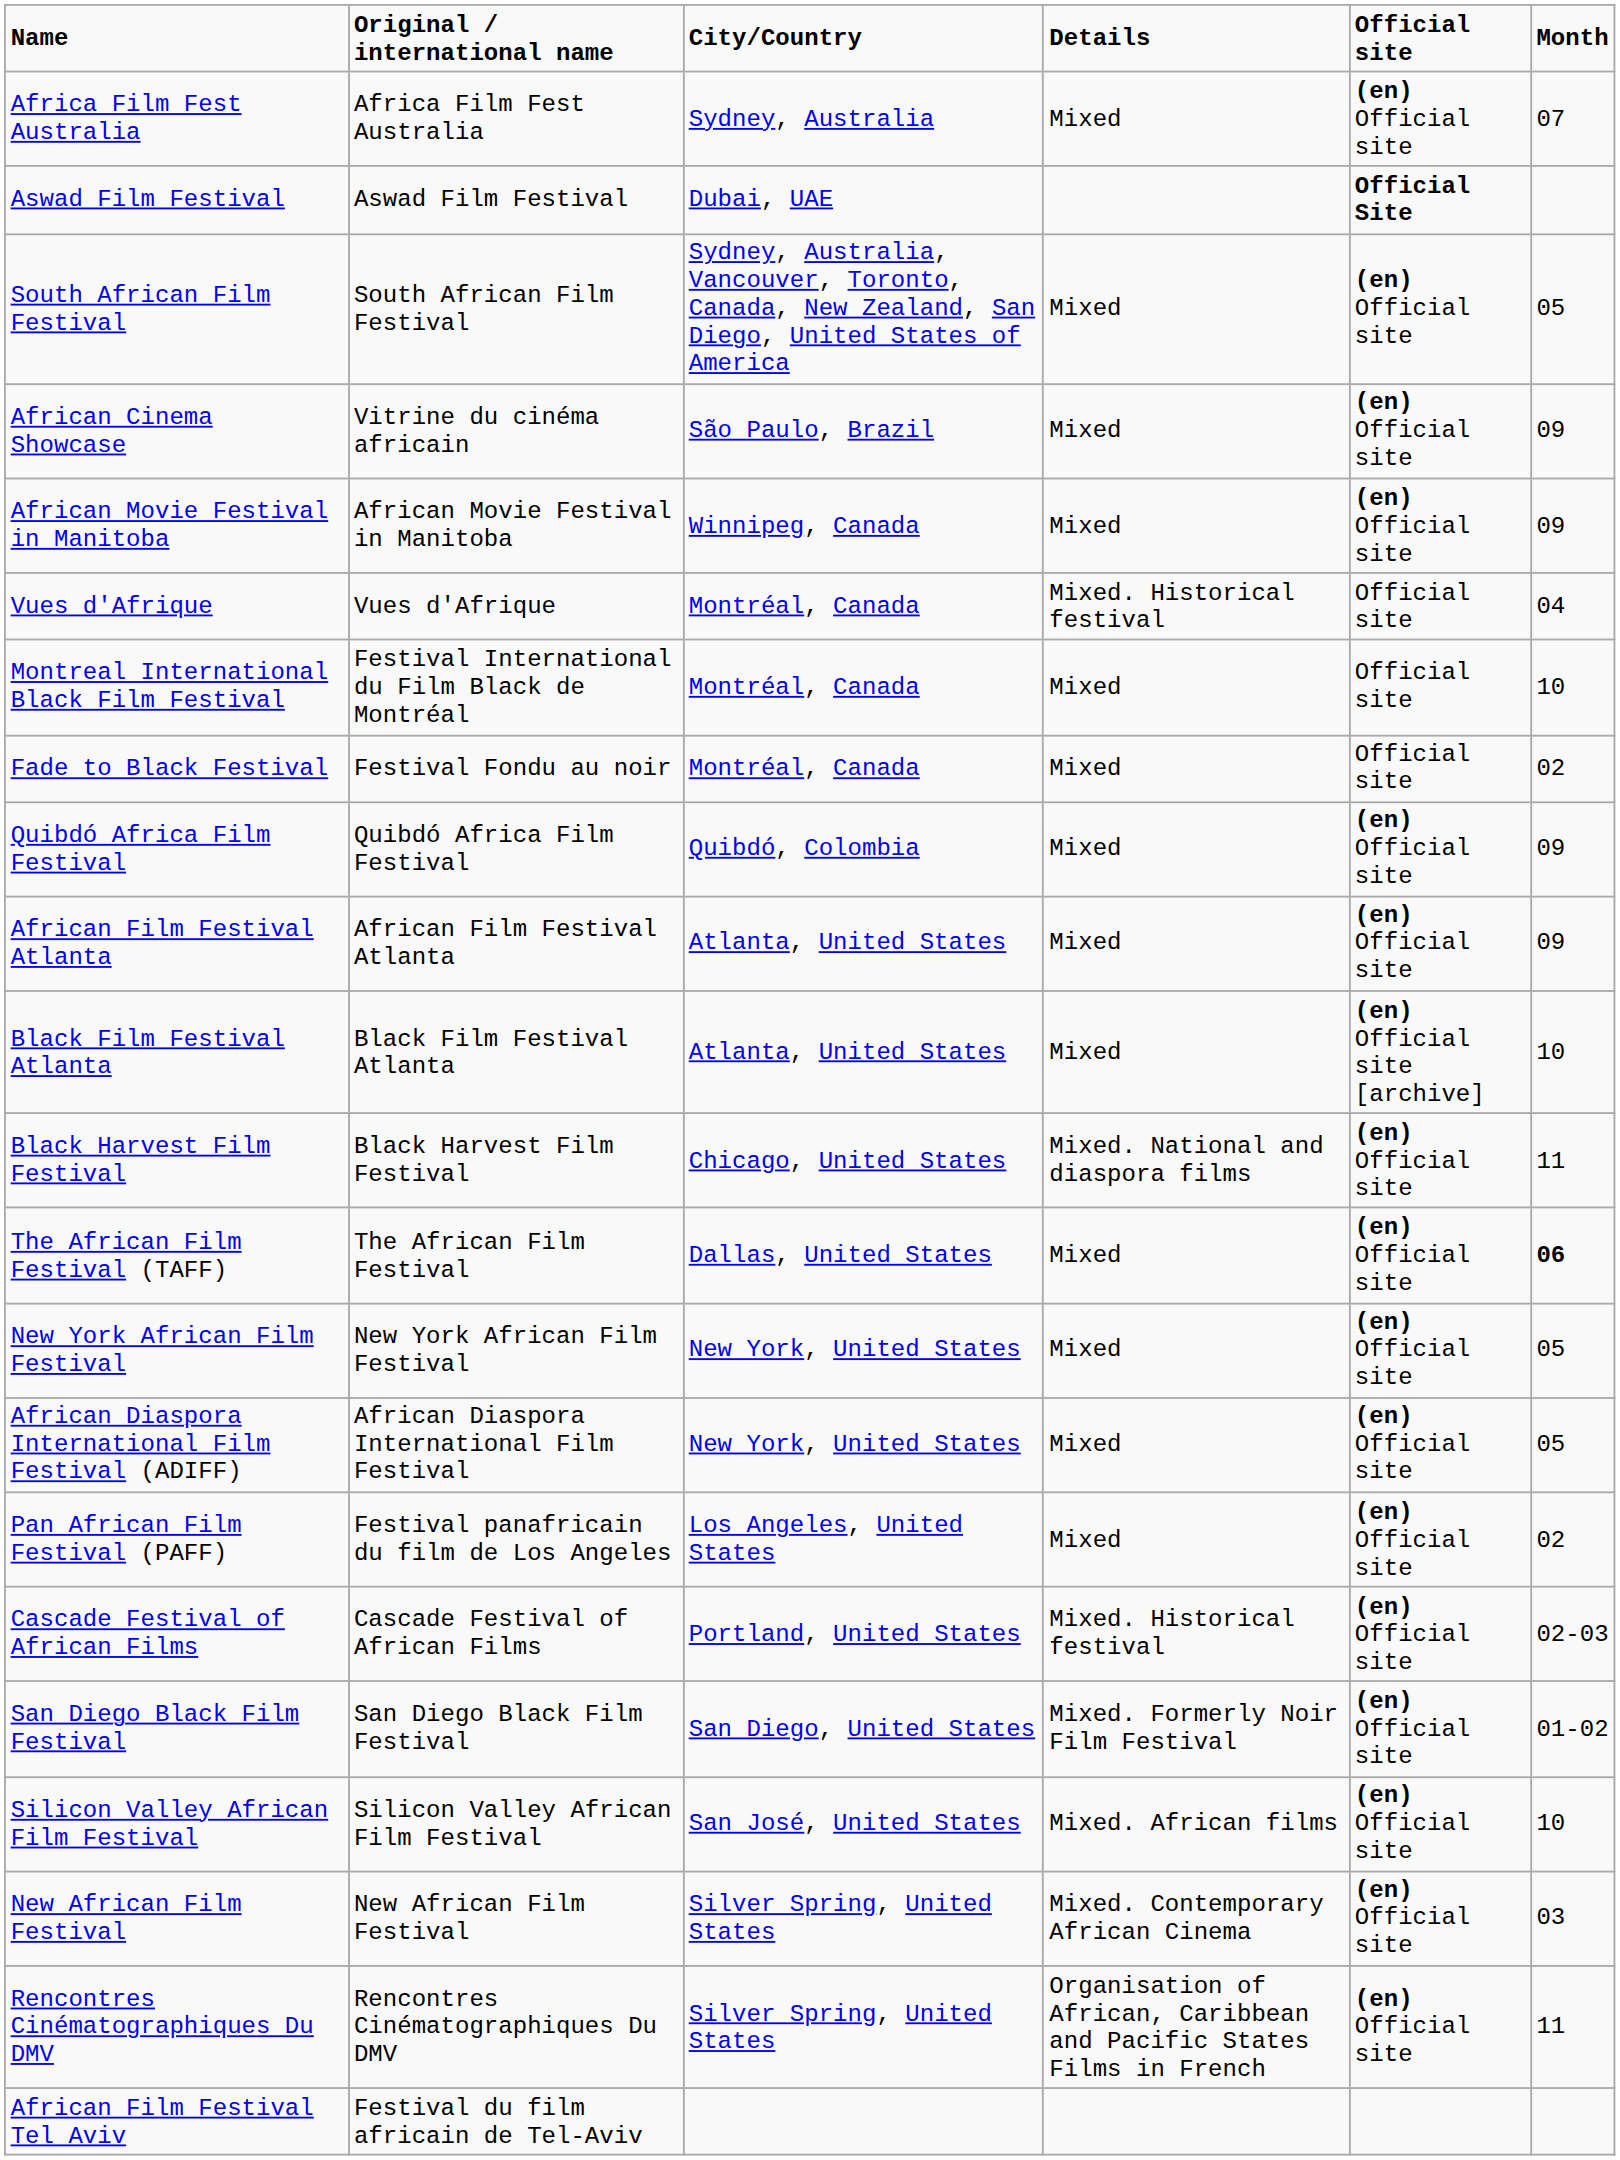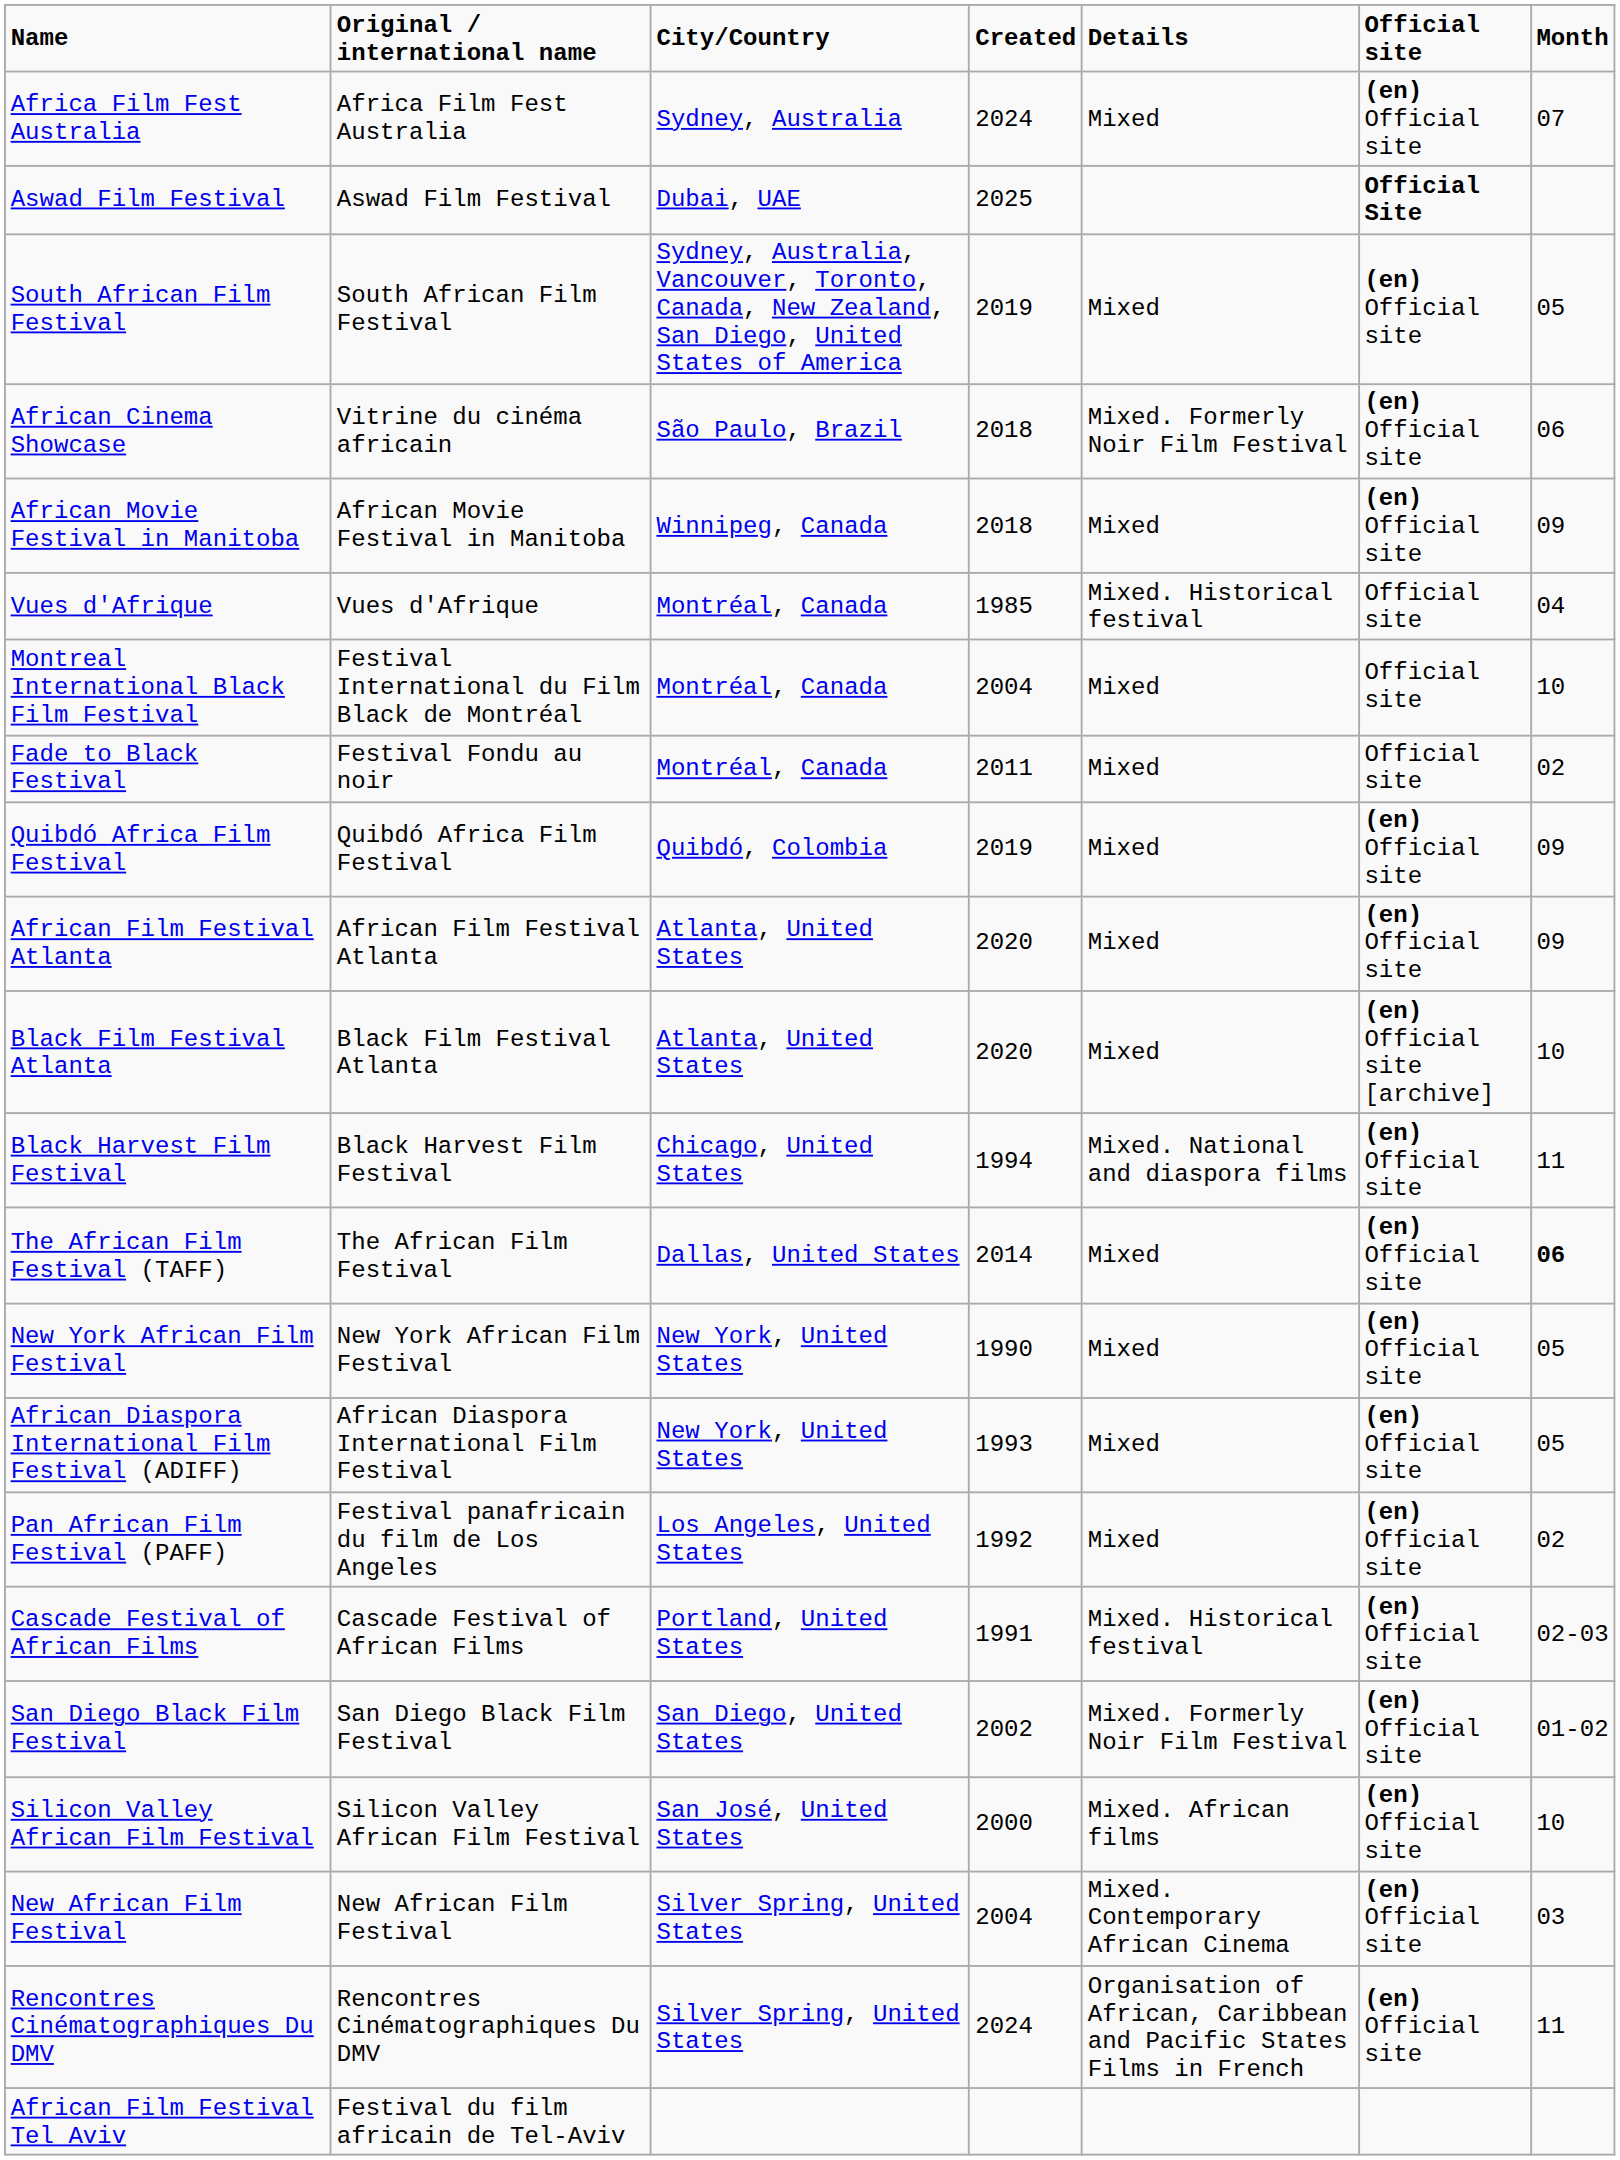 <table class="wikitable">
 <tr>
 <td><strong>Name</strong></td>
 <td><strong>Original / international name</strong></td>
 <td><strong>City/Country</strong></td>
+<td><strong>Created</strong></td>
 <td><strong>Details</strong></td>
 <td><strong>Official site</strong></td>
 <td><strong>Month</strong></td>
 </tr>
 <tr>
 <td><a href='#'>Africa Film Fest Australia</a></td>
 <td>Africa Film Fest Australia</td>
 <td><a href='#'>Sydney</a>, <a href='#'>Australia</a></td>
+<td>2024</td>
 <td>Mixed</td>
 <td><strong>(en)</strong> Official site</td>
 <td>07</td>
 </tr>
 <tr>
 <td><a href='#'>Aswad Film Festival</a></td>
 <td>Aswad Film Festival</td>
 <td><a href='#'>Dubai</a>, <a href='#'>UAE</a></td>
+<td>2025</td>
 <td></td>
 <td><strong>Official Site</strong></td>
 <td></td>
 </tr>
 <tr>
 <td><a href='#'>South African Film Festival</a></td>
 <td>South African Film Festival</td>
 <td><a href='#'>Sydney</a>, <a href='#'>Australia</a>, <a href='#'>Vancouver</a>, <a href='#'>Toronto</a>, <a href='#'>Canada</a>, <a href='#'>New Zealand</a>, <a href='#'>San Diego</a>, <a href='#'>United States of America</a></td>
+<td>2019</td>
 <td>Mixed</td>
 <td><strong>(en)</strong> Official site</td>
 <td>05</td>
 </tr>
 <tr>
 <td><a href='#'>African Cinema Showcase</a></td>
 <td>Vitrine du cinéma africain</td>
 <td><a href='#'>São Paulo</a>, <a href='#'>Brazil</a></td>
-<td>Mixed</td>
+<td>2018</td>
+<td>Mixed. Formerly Noir Film Festival</td>
 <td><strong>(en)</strong> Official site</td>
-<td>09</td>
+<td>06</td>
 </tr>
 <tr>
 <td><a href='#'>African Movie Festival in Manitoba</a></td>
 <td>African Movie Festival in Manitoba</td>
 <td><a href='#'>Winnipeg</a>, <a href='#'>Canada</a></td>
+<td>2018</td>
 <td>Mixed</td>
 <td><strong>(en)</strong> Official site</td>
 <td>09</td>
 </tr>
 <tr>
 <td><a href='#'>Vues d'Afrique</a></td>
 <td>Vues d'Afrique</td>
 <td><a href='#'>Montréal</a>, <a href='#'>Canada</a></td>
+<td>1985</td>
 <td>Mixed. Historical festival</td>
 <td>Official site</td>
 <td>04</td>
 </tr>
 <tr>
 <td><a href='#'>Montreal International Black Film Festival</a></td>
 <td>Festival International du Film Black de Montréal</td>
 <td><a href='#'>Montréal</a>, <a href='#'>Canada</a></td>
+<td>2004</td>
 <td>Mixed</td>
 <td>Official site</td>
 <td>10</td>
 </tr>
 <tr>
 <td><a href='#'>Fade to Black Festival</a></td>
 <td>Festival Fondu au noir</td>
 <td><a href='#'>Montréal</a>, <a href='#'>Canada</a></td>
+<td>2011</td>
 <td>Mixed</td>
 <td>Official site</td>
 <td>02</td>
 </tr>
 <tr>
 <td><a href='#'>Quibdó Africa Film Festival</a></td>
 <td>Quibdó Africa Film Festival</td>
 <td><a href='#'>Quibdó</a>, <a href='#'>Colombia</a></td>
+<td>2019</td>
 <td>Mixed</td>
 <td><strong>(en)</strong> Official site</td>
 <td>09</td>
 </tr>
 <tr>
 <td><a href='#'>African Film Festival Atlanta</a></td>
 <td>African Film Festival Atlanta</td>
 <td><a href='#'>Atlanta</a>, <a href='#'>United States</a></td>
+<td>2020</td>
 <td>Mixed</td>
 <td><strong>(en)</strong> Official site</td>
 <td>09</td>
 </tr>
 <tr>
 <td><a href='#'>Black Film Festival Atlanta</a></td>
 <td>Black Film Festival Atlanta</td>
 <td><a href='#'>Atlanta</a>, <a href='#'>United States</a></td>
+<td>2020</td>
 <td>Mixed</td>
 <td><strong>(en)</strong> Official site [archive]</td>
 <td>10</td>
 </tr>
 <tr>
 <td><a href='#'>Black Harvest Film Festival</a></td>
 <td>Black Harvest Film Festival</td>
 <td><a href='#'>Chicago</a>, <a href='#'>United States</a></td>
+<td>1994</td>
 <td>Mixed. National and diaspora films</td>
 <td><strong>(en)</strong> Official site</td>
 <td>11</td>
 </tr>
 <tr>
 <td><a href='#'>The African Film Festival</a> (TAFF)</td>
 <td>The African Film Festival</td>
 <td><a href='#'>Dallas</a>, <a href='#'>United States</a></td>
+<td>2014</td>
 <td>Mixed</td>
 <td><strong>(en)</strong> Official site</td>
 <td><strong>06</strong></td>
 </tr>
 <tr>
 <td><a href='#'>New York African Film Festival</a></td>
 <td>New York African Film Festival</td>
 <td><a href='#'>New York</a>, <a href='#'>United States</a></td>
+<td>1990</td>
 <td>Mixed</td>
 <td><strong>(en)</strong> Official site</td>
 <td>05</td>
 </tr>
 <tr>
 <td><a href='#'>African Diaspora International Film Festival</a> (ADIFF)</td>
 <td>African Diaspora International Film Festival</td>
 <td><a href='#'>New York</a>, <a href='#'>United States</a></td>
+<td>1993</td>
 <td>Mixed</td>
 <td><strong>(en)</strong> Official site</td>
 <td>05</td>
 </tr>
 <tr>
 <td><a href='#'>Pan African Film Festival</a> (PAFF)</td>
 <td>Festival panafricain du film de Los Angeles</td>
 <td><a href='#'>Los Angeles</a>, <a href='#'>United States</a></td>
+<td>1992</td>
 <td>Mixed</td>
 <td><strong>(en)</strong> Official site</td>
 <td>02</td>
 </tr>
 <tr>
 <td><a href='#'>Cascade Festival of African Films</a></td>
 <td>Cascade Festival of African Films</td>
 <td><a href='#'>Portland</a>, <a href='#'>United States</a></td>
+<td>1991</td>
 <td>Mixed. Historical festival</td>
 <td><strong>(en)</strong> Official site</td>
 <td>02-03</td>
 </tr>
 <tr>
 <td><a href='#'>San Diego Black Film Festival</a></td>
 <td>San Diego Black Film Festival</td>
 <td><a href='#'>San Diego</a>, <a href='#'>United States</a></td>
+<td>2002</td>
 <td>Mixed. Formerly Noir Film Festival</td>
 <td><strong>(en)</strong> Official site</td>
 <td>01-02</td>
 </tr>
 <tr>
 <td><a href='#'>Silicon Valley African Film Festival</a></td>
 <td>Silicon Valley African Film Festival</td>
 <td><a href='#'>San José</a>, <a href='#'>United States</a></td>
+<td>2000</td>
 <td>Mixed. African films</td>
 <td><strong>(en)</strong> Official site</td>
 <td>10</td>
 </tr>
 <tr>
 <td><a href='#'>New African Film Festival</a></td>
 <td>New African Film Festival</td>
 <td><a href='#'>Silver Spring</a>, <a href='#'>United States</a></td>
+<td>2004</td>
 <td>Mixed. Contemporary African Cinema</td>
 <td><strong>(en)</strong> Official site</td>
 <td>03</td>
 </tr>
 <tr>
 <td><a href='#'>Rencontres Cinématographiques Du DMV</a></td>
 <td>Rencontres Cinématographiques Du DMV</td>
 <td><a href='#'>Silver Spring</a>, <a href='#'>United States</a></td>
+<td>2024</td>
 <td>Organisation of African, Caribbean and Pacific States Films in French</td>
 <td><strong>(en)</strong> Official site</td>
 <td>11</td>
 </tr>
 <tr>
 <td><a href='#'>African Film Festival Tel Aviv</a></td>
 <td>Festival du film africain de Tel-Aviv</td>
 <td></td>
 <td></td>
 <td></td>
 <td></td>
+<td></td>
 </tr>
 </table>
